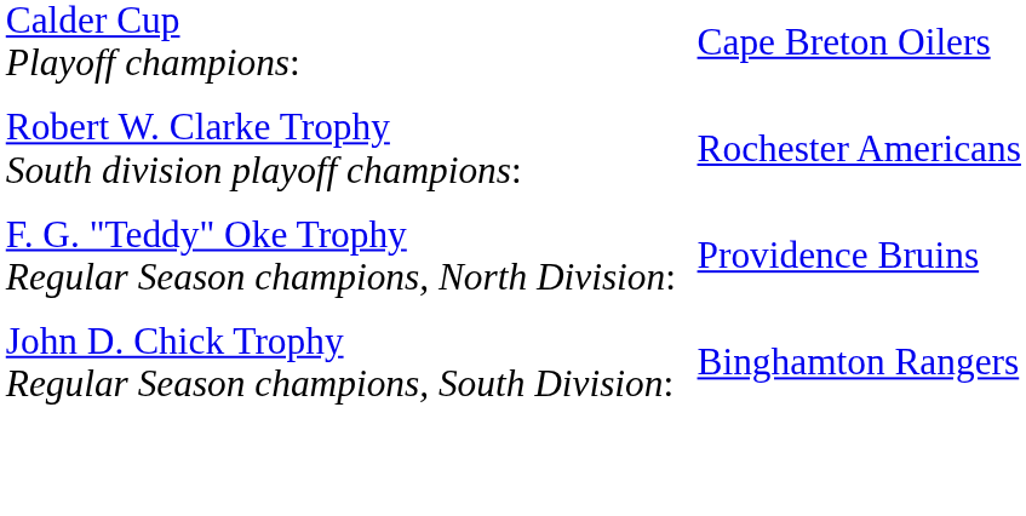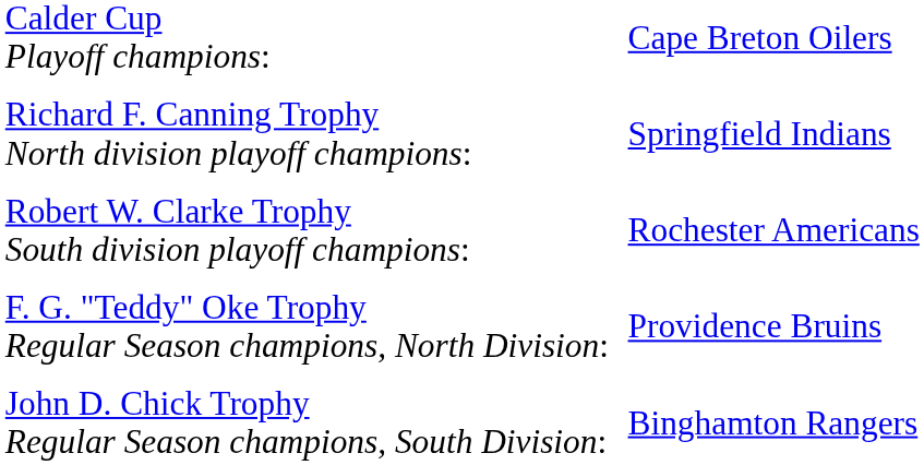 <table cellpadding="3" cellspacing="3">
 <tr>
 <td><a href='#'>Calder Cup</a><br><em>Playoff champions</em>:</td>
 <td><a href='#'>Cape Breton Oilers</a></td>
+</tr>
+<tr>
+<td><a href='#'>Richard F. Canning Trophy</a><br><em>North division playoff champions</em>:</td>
+<td><a href='#'>Springfield Indians</a></td>
 </tr>
 <tr>
 <td><a href='#'>Robert W. Clarke Trophy</a><br><em>South division playoff champions</em>:</td>
 <td><a href='#'>Rochester Americans</a></td>
 </tr>
 <tr>
 <td><a href='#'>F. G. "Teddy" Oke Trophy</a><br><em>Regular Season champions, North Division</em>:</td>
 <td><a href='#'>Providence Bruins</a></td>
 </tr>
 <tr>
 <td><a href='#'>John D. Chick Trophy</a><br><em>Regular Season champions, South Division</em>:</td>
 <td><a href='#'>Binghamton Rangers</a></td>
 </tr>
 </table>
